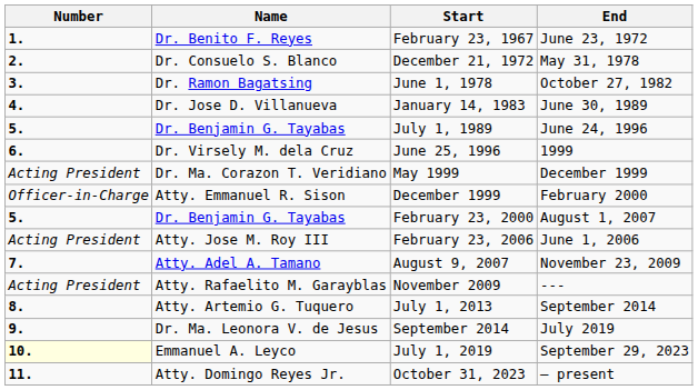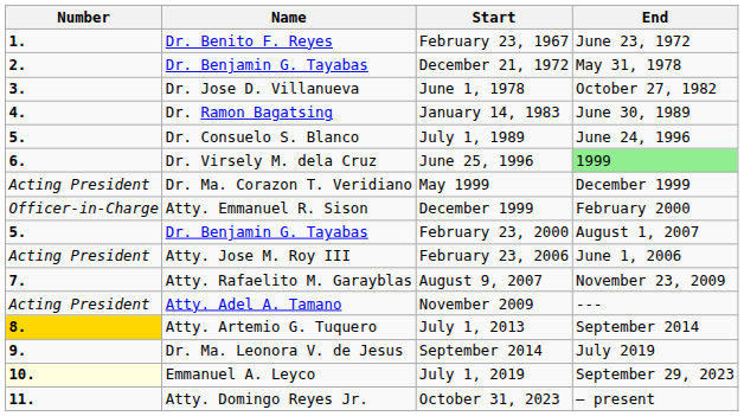 <table class="wikitable sortable">
 <tr>
 <th>Number</th>
 <th>Name</th>
 <th>Start</th>
 <th>End</th>
 </tr>
 <tr>
 <td><strong>1.</strong></td>
 <td><a href='#'>Dr. Benito F. Reyes</a></td>
 <td>February 23, 1967</td>
 <td>June 23, 1972</td>
 </tr>
 <tr>
 <td><strong>2.</strong></td>
-<td>Dr. Consuelo S. Blanco</td>
+<td><a href='#'>Dr. Benjamin G. Tayabas</a></td>
 <td>December 21, 1972</td>
 <td>May 31, 1978</td>
 </tr>
 <tr>
 <td><strong>3.</strong></td>
-<td>Dr. <a href='#'>Ramon Bagatsing</a></td>
+<td>Dr. Jose D. Villanueva</td>
 <td>June 1, 1978</td>
 <td>October 27, 1982</td>
 </tr>
 <tr>
 <td><strong>4.</strong></td>
-<td>Dr. Jose D. Villanueva</td>
+<td>Dr. <a href='#'>Ramon Bagatsing</a></td>
 <td>January 14, 1983</td>
 <td>June 30, 1989</td>
 </tr>
 <tr>
 <td><strong>5.</strong></td>
-<td><a href='#'>Dr. Benjamin G. Tayabas</a></td>
+<td>Dr. Consuelo S. Blanco</td>
 <td>July 1, 1989</td>
 <td>June 24, 1996</td>
 </tr>
 <tr>
 <td><strong>6.</strong></td>
 <td>Dr. Virsely M. dela Cruz</td>
 <td>June 25, 1996</td>
-<td>1999</td>
+<td style="background: lightgreen;">1999</td>
 </tr>
 <tr>
 <td><em>Acting President</em></td>
 <td>Dr. Ma. Corazon T. Veridiano</td>
 <td>May 1999</td>
 <td>December 1999</td>
 </tr>
 <tr>
 <td><em>Officer-in-Charge</em></td>
 <td>Atty. Emmanuel R. Sison</td>
 <td>December 1999</td>
 <td>February 2000</td>
 </tr>
 <tr>
 <td><strong>5.</strong></td>
 <td><a href='#'>Dr. Benjamin G. Tayabas</a></td>
 <td>February 23, 2000</td>
 <td>August 1, 2007</td>
 </tr>
 <tr>
 <td><em>Acting President</em></td>
 <td>Atty. Jose M. Roy III</td>
 <td>February 23, 2006</td>
 <td>June 1, 2006</td>
 </tr>
 <tr>
 <td><strong>7.</strong></td>
-<td><a href='#'>Atty. Adel A. Tamano</a></td>
+<td>Atty. Rafaelito M. Garayblas</td>
 <td>August 9, 2007</td>
 <td>November 23, 2009</td>
 </tr>
 <tr>
 <td><em>Acting President</em></td>
-<td>Atty. Rafaelito M. Garayblas</td>
+<td><a href='#'>Atty. Adel A. Tamano</a></td>
 <td>November 2009</td>
 <td>---</td>
 </tr>
 <tr>
-<td><strong>8.</strong></td>
+<td style="background: gold;"><strong>8.</strong></td>
 <td Artemio Tuquero>Atty. Artemio G. Tuquero</td>
 <td>July 1, 2013</td>
 <td>September 2014</td>
 </tr>
 <tr>
 <td><strong>9.</strong></td>
 <td Ma. Leonora de Jesus>Dr. Ma. Leonora V. de Jesus</td>
 <td>September 2014</td>
 <td>July 2019</td>
 </tr>
 <tr>
 <td style="background: lightyellow;"><strong>10.</strong></td>
 <td Emmanuel Leyco>Emmanuel A. Leyco</td>
 <td>July 1, 2019</td>
 <td>September 29, 2023</td>
 </tr>
 <tr>
 <td><strong>11.</strong></td>
 <td Domingo Reyes Jr.>Atty. Domingo Reyes Jr.</td>
 <td>October 31, 2023</td>
 <td>– present</td>
 </tr>
 <tr>
 </tr>
 </table>
